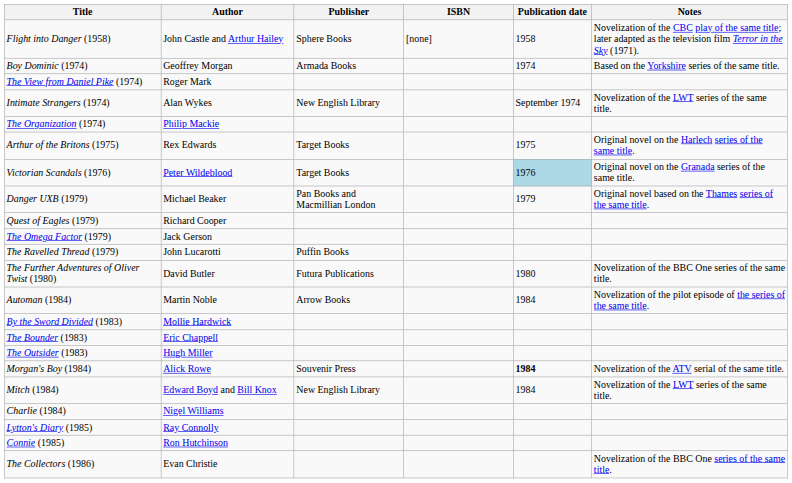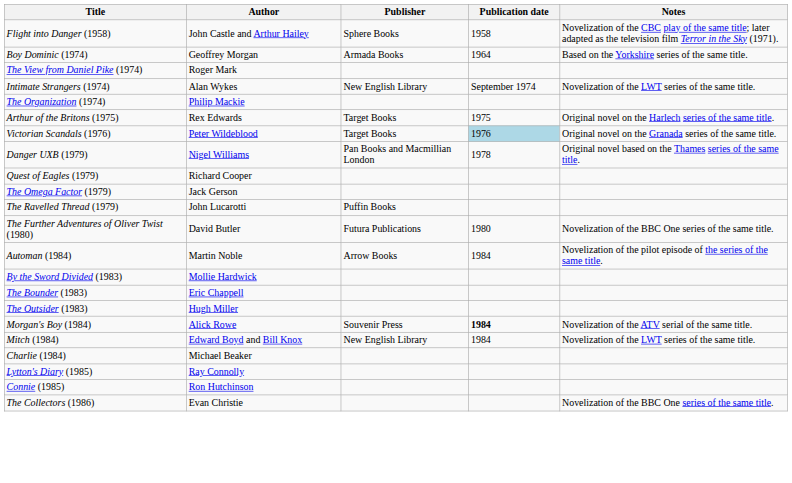 <table class="wikitable" style="width:100%;">
 <tr>
 <th width=20%>Title</th>
 <th width=17%>Author</th>
 <th width=14%>Publisher</th>
-<th width=14%>ISBN</th>
 <th width=10%>Publication date</th>
 <th width=25%>Notes</th>
 </tr>
 <tr>
 <td><em>Flight into Danger</em> (1958)</td>
 <td>John Castle and <a href='#'>Arthur Hailey</a></td>
 <td>Sphere Books</td>
-<td>[none]</td>
 <td>1958</td>
 <td>Novelization of the <a href='#'>CBC</a> <a href='#'>play of the same title</a>; later adapted as the television film <em><a href='#'>Terror in the Sky</a></em> (1971).</td>
 </tr>
 <tr>
 <td><em>Boy Dominic</em> (1974)</td>
 <td>Geoffrey Morgan</td>
 <td>Armada Books</td>
-<td></td>
-<td>1974</td>
+<td>1964</td>
 <td>Based on the <a href='#'>Yorkshire</a> series of the same title.</td>
 </tr>
 <tr>
 <td><em><a href='#'>The View from Daniel Pike</a></em> (1974)</td>
 <td>Roger Mark</td>
 <td></td>
 <td></td>
 <td></td>
-<td></td>
 </tr>
 <tr>
 <td><em>Intimate Strangers</em> (1974)</td>
 <td>Alan Wykes</td>
 <td>New English Library</td>
-<td></td>
 <td>September 1974</td>
 <td>Novelization of the <a href='#'>LWT</a> series of the same title.</td>
 </tr>
 <tr>
 <td><em><a href='#'>The Organization</a></em> (1974)</td>
 <td><a href='#'>Philip Mackie</a></td>
 <td></td>
 <td></td>
 <td></td>
-<td></td>
 </tr>
 <tr>
 <td><em>Arthur of the Britons</em> (1975)</td>
 <td>Rex Edwards</td>
 <td>Target Books</td>
-<td></td>
 <td>1975</td>
 <td>Original novel on the <a href='#'>Harlech</a> <a href='#'>series of the same title</a>.</td>
 </tr>
 <tr>
 <td><em>Victorian Scandals</em> (1976)</td>
 <td><a href='#'>Peter Wildeblood</a></td>
 <td>Target Books</td>
-<td></td>
 <td style="background: lightblue;">1976</td>
 <td>Original novel on the <a href='#'>Granada</a> series of the same title.</td>
 </tr>
 <tr>
 <td><em>Danger UXB</em> (1979)</td>
-<td>Michael Beaker</td>
+<td><a href='#'>Nigel Williams</a></td>
 <td>Pan Books and Macmillian London</td>
-<td></td>
-<td>1979</td>
+<td>1978</td>
 <td>Original novel based on the <a href='#'>Thames</a> <a href='#'>series of the same title</a>.</td>
 </tr>
 <tr>
 <td><em>Quest of Eagles</em> (1979)</td>
 <td>Richard Cooper</td>
-<td></td>
 <td></td>
 <td></td>
 <td></td>
 </tr>
 <tr>
 <td><em><a href='#'>The Omega Factor</a></em> (1979)</td>
 <td>Jack Gerson</td>
 <td></td>
 <td></td>
 <td></td>
-<td></td>
 </tr>
 <tr>
 <td><em>The Ravelled Thread</em> (1979)</td>
 <td>John Lucarotti</td>
 <td>Puffin Books</td>
 <td></td>
 <td></td>
-<td></td>
 </tr>
 <tr>
 <td><em>The Further Adventures of Oliver Twist</em> (1980)</td>
 <td>David Butler</td>
 <td>Futura Publications</td>
-<td></td>
 <td>1980</td>
 <td>Novelization of the BBC One series of the same title.</td>
 </tr>
 <tr>
 <td><em>Automan</em> (1984)</td>
 <td>Martin Noble</td>
 <td>Arrow Books</td>
-<td></td>
 <td>1984</td>
 <td>Novelization of the pilot episode of <a href='#'>the series of the same title</a>.</td>
 </tr>
 <tr>
 <td><em><a href='#'>By the Sword Divided</a></em> (1983)</td>
 <td><a href='#'>Mollie Hardwick</a></td>
-<td></td>
 <td></td>
 <td></td>
 <td></td>
 </tr>
 <tr>
 <td><em><a href='#'>The Bounder</a></em> (1983)</td>
 <td><a href='#'>Eric Chappell</a></td>
 <td></td>
 <td></td>
 <td></td>
-<td></td>
 </tr>
 <tr>
 <td><em><a href='#'>The Outsider</a></em> (1983)</td>
 <td><a href='#'>Hugh Miller</a></td>
-<td></td>
 <td></td>
 <td></td>
 <td></td>
 </tr>
 <tr>
 <td><em>Morgan's Boy</em> (1984)</td>
 <td><a href='#'>Alick Rowe</a></td>
 <td>Souvenir Press</td>
-<td></td>
 <td><strong>1984</strong></td>
 <td>Novelization of the <a href='#'>ATV</a> serial of the same title.</td>
 </tr>
 <tr>
 <td><em>Mitch</em> (1984)</td>
 <td><a href='#'>Edward Boyd</a> and <a href='#'>Bill Knox</a></td>
 <td>New English Library</td>
-<td></td>
 <td>1984</td>
 <td>Novelization of the <a href='#'>LWT</a> series of the same title.</td>
 </tr>
 <tr>
 <td><em>Charlie</em> (1984)</td>
-<td><a href='#'>Nigel Williams</a></td>
-<td></td>
+<td>Michael Beaker</td>
 <td></td>
 <td></td>
 <td></td>
 </tr>
 <tr>
 <td><em><a href='#'>Lytton's Diary</a></em> (1985)</td>
 <td><a href='#'>Ray Connolly</a></td>
 <td></td>
 <td></td>
 <td></td>
-<td></td>
 </tr>
 <tr>
 <td><em><a href='#'>Connie</a></em> (1985)</td>
 <td><a href='#'>Ron Hutchinson</a></td>
-<td></td>
 <td></td>
 <td></td>
 <td></td>
 </tr>
 <tr>
 <td><em>The Collectors</em> (1986)</td>
 <td>Evan Christie</td>
 <td></td>
 <td></td>
-<td></td>
 <td>Novelization of the BBC One <a href='#'>series of the same title</a>.</td>
 </tr>
 </table>
